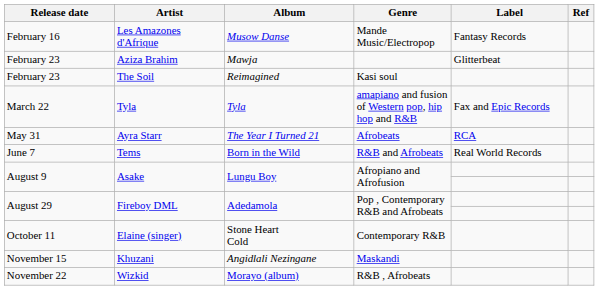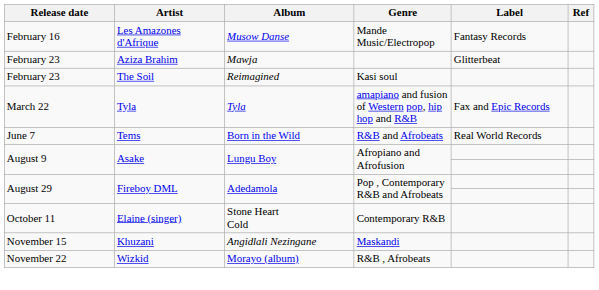 <table class="wikitable">
 <tr>
 <th style="width:17%;">Release date</th>
 <th style="width:17%;">Artist</th>
 <th style="width:20%;">Album</th>
 <th style="width:15%;">Genre</th>
 <th style="width:18%;">Label</th>
 <th style="width:4%;">Ref</th>
 </tr>
 <tr>
 <td>February 16</td>
 <td><a href='#'>Les Amazones d'Afrique</a></td>
 <td><em><a href='#'>Musow Danse</a></em></td>
 <td>Mande Music/Electropop</td>
 <td>Fantasy Records</td>
 <td></td>
 </tr>
 <tr>
 <td>February 23</td>
 <td><a href='#'>Aziza Brahim</a></td>
 <td><em>Mawja</em></td>
 <td></td>
 <td>Glitterbeat</td>
 <td></td>
 </tr>
 <tr>
 <td>February 23</td>
 <td><a href='#'>The Soil</a></td>
 <td><em>Reimagined</em></td>
 <td>Kasi soul</td>
 <td></td>
 <td></td>
 </tr>
 <tr>
 <td>March 22</td>
 <td><a href='#'>Tyla</a></td>
 <td><em><a href='#'>Tyla</a></em></td>
 <td><a href='#'>amapiano</a> and fusion of <a href='#'>Western</a> <a href='#'>pop</a>, <a href='#'>hip hop</a> and <a href='#'>R&B</a></td>
 <td>Fax and <a href='#'>Epic Records</a></td>
-<td></td>
-</tr>
-<tr>
-<td>May 31</td>
-<td><a href='#'>Ayra Starr</a></td>
-<td><em><a href='#'>The Year I Turned 21</a></em></td>
-<td><a href='#'>Afrobeats</a></td>
-<td><a href='#'>RCA</a></td>
 <td></td>
 </tr>
 <tr>
 <td>June 7</td>
 <td><a href='#'>Tems</a></td>
 <td><a href='#'>Born in the Wild</a></td>
 <td><a href='#'>R&B</a> and <a href='#'>Afrobeats</a></td>
 <td>Real World Records</td>
 <td></td>
 </tr>
 <tr>
 <td rowspan="2">August 9</td>
 <td rowspan="2"><a href='#'>Asake</a></td>
 <td rowspan="2"><a href='#'>Lungu Boy</a></td>
 <td rowspan="2">Afropiano and<br>Afrofusion</td>
 <td></td>
 <td></td>
 </tr>
 <tr>
 <td></td>
 <td></td>
 </tr>
 <tr>
 <td rowspan="2">August 29</td>
 <td rowspan="2"><a href='#'>Fireboy DML</a></td>
 <td rowspan="2"><a href='#'>Adedamola</a></td>
 <td rowspan="2">Pop , Contemporary R&B and Afrobeats</td>
 <td></td>
 <td></td>
 </tr>
 <tr>
 <td></td>
 <td></td>
 </tr>
 <tr>
 <td>October 11</td>
 <td><a href='#'>Elaine (singer)</a></td>
 <td>Stone Heart<br>Cold</td>
 <td>Contemporary R&B</td>
 <td></td>
 <td></td>
 </tr>
 <tr>
 <td>November 15</td>
 <td><a href='#'>Khuzani</a></td>
 <td><em>Angidlali Nezingane</em></td>
 <td><a href='#'>Maskandi</a></td>
 <td></td>
 <td></td>
 </tr>
 <tr>
 <td>November 22</td>
 <td><a href='#'>Wizkid</a></td>
 <td><a href='#'>Morayo (album)</a></td>
 <td>R&B , Afrobeats</td>
 <td></td>
 <td></td>
 </tr>
 </table>
